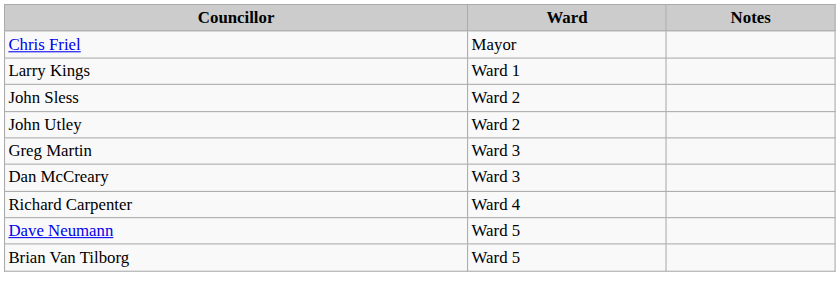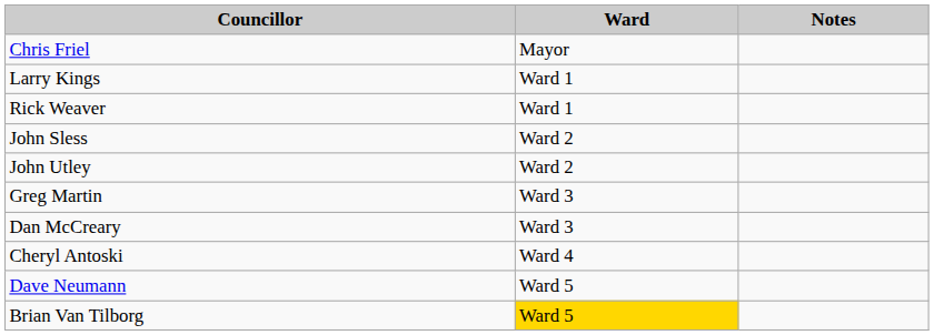 <table class="wikitable" width=50%>
 <tr>
 <th style="background:#cccccc;"><strong>Councillor</strong></th>
 <th style="background:#cccccc;"><strong>Ward</strong></th>
 <th style="background:#cccccc;"><strong>Notes</strong></th>
 </tr>
 <tr>
 <td><a href='#'>Chris Friel</a></td>
 <td>Mayor</td>
 <td></td>
 </tr>
 <tr>
 <td>Larry Kings</td>
+<td>Ward 1</td>
+<td></td>
+</tr>
+<tr>
+<td>Rick Weaver</td>
 <td>Ward 1</td>
 <td></td>
 </tr>
 <tr>
 <td>John Sless</td>
 <td>Ward 2</td>
 <td></td>
 </tr>
 <tr>
 <td>John Utley</td>
 <td>Ward 2</td>
 <td></td>
 </tr>
 <tr>
 <td>Greg Martin</td>
 <td>Ward 3</td>
 <td></td>
 </tr>
 <tr>
 <td>Dan McCreary</td>
 <td>Ward 3</td>
 <td></td>
 </tr>
 <tr>
-<td>Richard Carpenter</td>
+<td>Cheryl Antoski</td>
 <td>Ward 4</td>
 <td></td>
 </tr>
 <tr>
 <td><a href='#'>Dave Neumann</a></td>
 <td>Ward 5</td>
 <td></td>
 </tr>
 <tr>
 <td>Brian Van Tilborg</td>
-<td>Ward 5</td>
+<td style="background: gold;">Ward 5</td>
 <td></td>
 </tr>
 </table>
